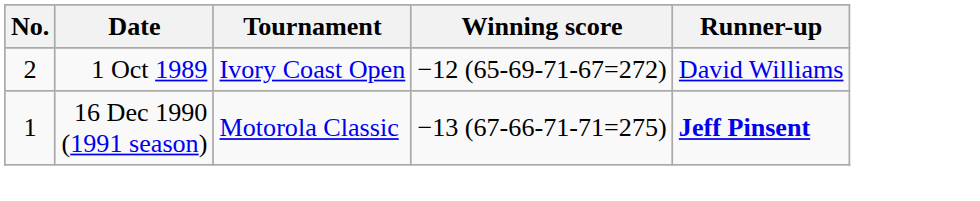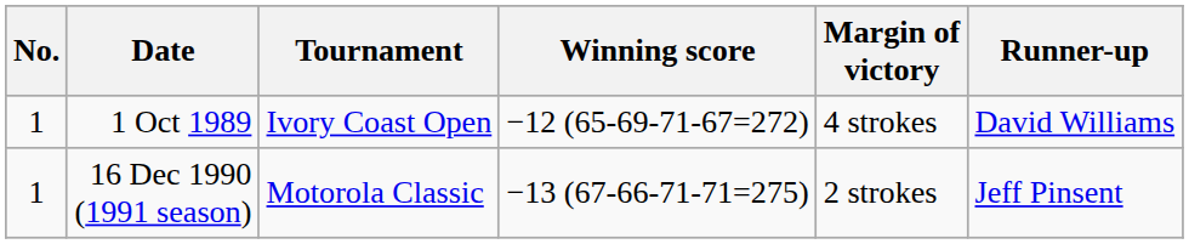 <table class="wikitable" style="font-size:95%;">
 <tr>
 <th>No.</th>
 <th>Date</th>
 <th>Tournament</th>
 <th>Winning score</th>
+<th>Margin of<br>victory</th>
 <th>Runner-up</th>
 </tr>
 <tr>
-<td align=center>2</td>
+<td align=center>1</td>
 <td align=right>1 Oct <a href='#'>1989</a></td>
 <td><a href='#'>Ivory Coast Open</a></td>
 <td>−12 (65-69-71-67=272)</td>
+<td>4 strokes</td>
 <td> <a href='#'>David Williams</a></td>
 </tr>
 <tr>
 <td align=center>1</td>
 <td align=right>16 Dec 1990<br>(<a href='#'>1991 season</a>)</td>
 <td><a href='#'>Motorola Classic</a></td>
 <td>−13 (67-66-71-71=275)</td>
-<td><strong> <a href='#'>Jeff Pinsent</a></strong></td>
+<td>2 strokes</td>
+<td> <a href='#'>Jeff Pinsent</a></td>
 </tr>
 </table>
